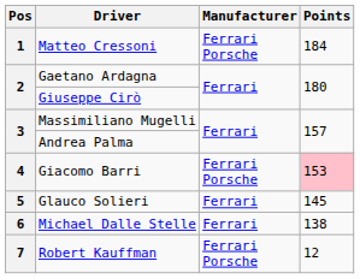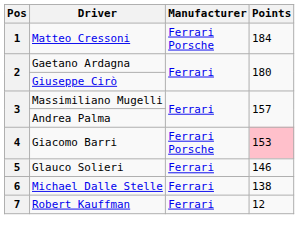 <table class="wikitable" style="font-size: 90%">
 <tr>
 <th>Pos</th>
 <th>Driver</th>
 <th>Manufacturer</th>
 <th>Points</th>
 </tr>
 <tr>
 <th>1</th>
 <td> <a href='#'>Matteo Cressoni</a></td>
 <td><a href='#'>Ferrari</a><br><a href='#'>Porsche</a></td>
 <td>184</td>
 </tr>
 <tr>
 <th rowspan=2>2</th>
 <td> Gaetano Ardagna</td>
 <td rowspan=2><a href='#'>Ferrari</a></td>
 <td rowspan=2>180</td>
 </tr>
 <tr>
 <td> <a href='#'>Giuseppe Cirò</a></td>
 </tr>
 <tr>
 <th rowspan=2>3</th>
 <td> Massimiliano Mugelli</td>
 <td rowspan=2><a href='#'>Ferrari</a></td>
 <td rowspan=2>157</td>
 </tr>
 <tr>
 <td> Andrea Palma</td>
 </tr>
 <tr>
 <th>4</th>
 <td> Giacomo Barri</td>
 <td><a href='#'>Ferrari</a><br><a href='#'>Porsche</a></td>
 <td style="background: pink;">153</td>
 </tr>
 <tr>
 <th>5</th>
 <td> Glauco Solieri</td>
 <td><a href='#'>Ferrari</a></td>
-<td>145</td>
+<td>146</td>
 </tr>
 <tr>
 <th>6</th>
 <td> <a href='#'>Michael Dalle Stelle</a></td>
 <td><a href='#'>Ferrari</a></td>
 <td>138</td>
 </tr>
 <tr>
 <th>7</th>
 <td> <a href='#'>Robert Kauffman</a></td>
-<td><a href='#'>Ferrari</a><br><a href='#'>Porsche</a></td>
+<td><a href='#'>Ferrari</a></td>
 <td>12</td>
 </tr>
 </table>
